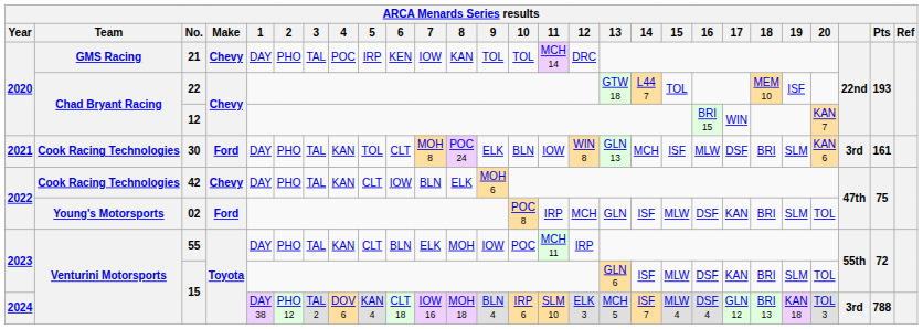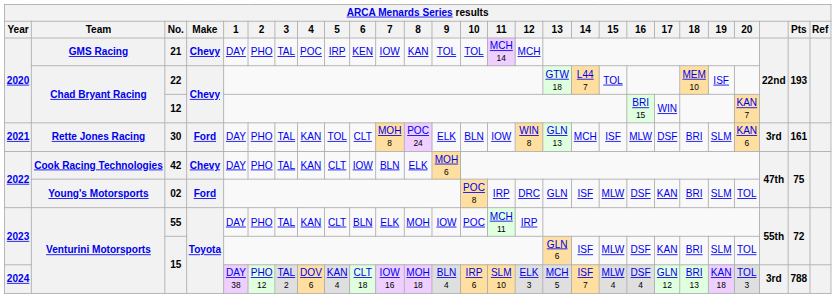 <table class="wikitable" style="text-align:center; font-size:75%">
 <tr>
 <th colspan=27><a href='#'>ARCA Menards Series</a> results</th>
 </tr>
 <tr>
 <th>Year</th>
 <th>Team</th>
 <th>No.</th>
 <th>Make</th>
 <th>1</th>
 <th>2</th>
 <th>3</th>
 <th>4</th>
 <th>5</th>
 <th>6</th>
 <th>7</th>
 <th>8</th>
 <th>9</th>
 <th>10</th>
 <th>11</th>
 <th>12</th>
 <th>13</th>
 <th>14</th>
 <th>15</th>
 <th>16</th>
 <th>17</th>
 <th>18</th>
 <th>19</th>
 <th>20</th>
 <th></th>
 <th>Pts</th>
 <th>Ref</th>
 </tr>
 <tr>
 <th rowspan=3><a href='#'>2020</a></th>
 <th><a href='#'>GMS Racing</a></th>
 <th>21</th>
 <th><a href='#'>Chevy</a></th>
 <td><a href='#'>DAY</a></td>
 <td><a href='#'>PHO</a></td>
 <td><a href='#'>TAL</a></td>
 <td><a href='#'>POC</a></td>
 <td><a href='#'>IRP</a></td>
 <td><a href='#'>KEN</a></td>
 <td><a href='#'>IOW</a></td>
 <td><a href='#'>KAN</a></td>
 <td><a href='#'>TOL</a></td>
 <td><a href='#'>TOL</a></td>
 <td style="background:#EFCFFF;"><a href='#'>MCH</a><br><small>14</small></td>
-<td><a href='#'>DRC</a></td>
+<td><a href='#'>MCH</a></td>
 <td colspan=8></td>
 <th rowspan=3>22nd</th>
 <th rowspan=3>193</th>
 <th rowspan=3></th>
 </tr>
 <tr>
 <th rowspan=2><a href='#'>Chad Bryant Racing</a></th>
 <th>22</th>
 <th rowspan=2><a href='#'>Chevy</a></th>
 <td colspan=12></td>
 <td style="background:#DFFFDF;"><a href='#'>GTW</a><br><small>18</small></td>
 <td style="background:#FFDF9F;"><a href='#'>L44</a><br><small>7</small></td>
 <td><a href='#'>TOL</a></td>
 <td colspan=2></td>
 <td style="background:#FFDF9F;"><a href='#'>MEM</a><br><small>10</small></td>
 <td><a href='#'>ISF</a></td>
 <td></td>
 </tr>
 <tr>
 <th>12</th>
 <td colspan=15></td>
 <td style="background:#DFFFDF;"><a href='#'>BRI</a><br><small>15</small></td>
 <td><a href='#'>WIN</a></td>
 <td colspan=2></td>
 <td style="background:#FFDF9F;"><a href='#'>KAN</a><br><small>7</small></td>
 </tr>
 <tr>
 <th><a href='#'>2021</a></th>
-<th><a href='#'>Cook Racing Technologies</a></th>
+<th><a href='#'>Rette Jones Racing</a></th>
 <th>30</th>
 <th><a href='#'>Ford</a></th>
 <td><a href='#'>DAY</a></td>
 <td><a href='#'>PHO</a></td>
 <td><a href='#'>TAL</a></td>
 <td><a href='#'>KAN</a></td>
 <td><a href='#'>TOL</a></td>
 <td><a href='#'>CLT</a></td>
 <td style="background:#FFDF9F;"><a href='#'>MOH</a><br><small>8</small></td>
 <td style="background:#EFCFFF;"><a href='#'>POC</a><br><small>24</small></td>
 <td><a href='#'>ELK</a></td>
 <td><a href='#'>BLN</a></td>
 <td><a href='#'>IOW</a></td>
 <td style="background:#FFDF9F;"><a href='#'>WIN</a><br><small>8</small></td>
 <td style="background:#DFFFDF;"><a href='#'>GLN</a><br><small>13</small></td>
 <td><a href='#'>MCH</a></td>
 <td><a href='#'>ISF</a></td>
 <td><a href='#'>MLW</a></td>
 <td><a href='#'>DSF</a></td>
 <td><a href='#'>BRI</a></td>
 <td><a href='#'>SLM</a></td>
 <td style="background:#FFDF9F;"><a href='#'>KAN</a><br><small>6</small></td>
 <th>3rd</th>
 <th>161</th>
 <th></th>
 </tr>
 <tr>
 <th rowspan=2><a href='#'>2022</a></th>
 <th><a href='#'>Cook Racing Technologies</a></th>
 <th>42</th>
 <th><a href='#'>Chevy</a></th>
 <td><a href='#'>DAY</a></td>
 <td><a href='#'>PHO</a></td>
 <td><a href='#'>TAL</a></td>
 <td><a href='#'>KAN</a></td>
 <td><a href='#'>CLT</a></td>
 <td><a href='#'>IOW</a></td>
 <td><a href='#'>BLN</a></td>
 <td><a href='#'>ELK</a></td>
 <td style="background:#FFDF9F;"><a href='#'>MOH</a><br><small>6</small></td>
 <td colspan=11></td>
 <th rowspan=2>47th</th>
 <th rowspan=2>75</th>
 <th rowspan=2></th>
 </tr>
 <tr>
 <th><a href='#'>Young's Motorsports</a></th>
 <th>02</th>
 <th><a href='#'>Ford</a></th>
 <td colspan=9></td>
 <td style="background:#FFDF9F;"><a href='#'>POC</a><br><small>8</small></td>
 <td><a href='#'>IRP</a></td>
-<td><a href='#'>MCH</a></td>
+<td><a href='#'>DRC</a></td>
 <td><a href='#'>GLN</a></td>
 <td><a href='#'>ISF</a></td>
 <td><a href='#'>MLW</a></td>
 <td><a href='#'>DSF</a></td>
 <td><a href='#'>KAN</a></td>
 <td><a href='#'>BRI</a></td>
 <td><a href='#'>SLM</a></td>
 <td><a href='#'>TOL</a></td>
 </tr>
 <tr>
 <th rowspan=2><a href='#'>2023</a></th>
 <th rowspan=3><a href='#'>Venturini Motorsports</a></th>
 <th>55</th>
 <th rowspan=3><a href='#'>Toyota</a></th>
 <td><a href='#'>DAY</a></td>
 <td><a href='#'>PHO</a></td>
 <td><a href='#'>TAL</a></td>
 <td><a href='#'>KAN</a></td>
 <td><a href='#'>CLT</a></td>
 <td><a href='#'>BLN</a></td>
 <td><a href='#'>ELK</a></td>
 <td><a href='#'>MOH</a></td>
 <td><a href='#'>IOW</a></td>
 <td><a href='#'>POC</a></td>
 <td style="background:#DFFFDF;"><a href='#'>MCH</a><br><small>11</small></td>
 <td><a href='#'>IRP</a></td>
 <td colspan=8></td>
 <th rowspan=2>55th</th>
 <th rowspan=2>72</th>
 <th rowspan=2></th>
 </tr>
 <tr>
 <th rowspan=2>15</th>
 <td colspan=12></td>
 <td style="background:#FFDF9F;"><a href='#'>GLN</a><br><small>6</small></td>
 <td><a href='#'>ISF</a></td>
 <td><a href='#'>MLW</a></td>
 <td><a href='#'>DSF</a></td>
 <td><a href='#'>KAN</a></td>
 <td><a href='#'>BRI</a></td>
 <td><a href='#'>SLM</a></td>
 <td><a href='#'>TOL</a></td>
 </tr>
 <tr>
 <th><a href='#'>2024</a></th>
 <td style="background:#EFCFFF;"><a href='#'>DAY</a><br><small>38</small></td>
 <td style="background:#DFFFDF;"><a href='#'>PHO</a><br><small>12</small></td>
 <td style="background:#DFDFDF;"><a href='#'>TAL</a><br><small>2</small></td>
 <td style="background:#FFDF9F;"><a href='#'>DOV</a><br><small>6</small></td>
 <td style="background:#DFDFDF;"><a href='#'>KAN</a><br><small>4</small></td>
 <td style="background:#DFFFDF;"><a href='#'>CLT</a><br><small>18</small></td>
 <td style="background:#EFCFFF;"><a href='#'>IOW</a><br><small>16</small></td>
 <td style="background:#EFCFFF;"><a href='#'>MOH</a><br><small>18</small></td>
 <td style="background:#DFDFDF;"><a href='#'>BLN</a><br><small>4</small></td>
 <td style="background:#FFDF9F;"><a href='#'>IRP</a><br><small>6</small></td>
 <td style="background:#FFDF9F;"><a href='#'>SLM</a><br><small>10</small></td>
 <td style="background:#DFDFDF;"><a href='#'>ELK</a><br><small>3</small></td>
 <td style="background:#DFDFDF;"><a href='#'>MCH</a><br><small>5</small></td>
 <td style="background:#FFDF9F;"><a href='#'>ISF</a><br><small>7</small></td>
 <td style="background:#DFDFDF;"><a href='#'>MLW</a><br><small>4</small></td>
 <td style="background:#DFDFDF;"><a href='#'>DSF</a><br><small>4</small></td>
 <td style="background:#DFFFDF;"><a href='#'>GLN</a><br><small>12</small></td>
 <td style="background:#DFFFDF;"><a href='#'>BRI</a><br><small>13</small></td>
 <td style="background:#EFCFFF;"><a href='#'>KAN</a><br><small>18</small></td>
 <td style="background:#DFDFDF;"><a href='#'>TOL</a><br><small>3</small></td>
 <th>3rd</th>
 <th>788</th>
 <th></th>
 </tr>
 </table>
